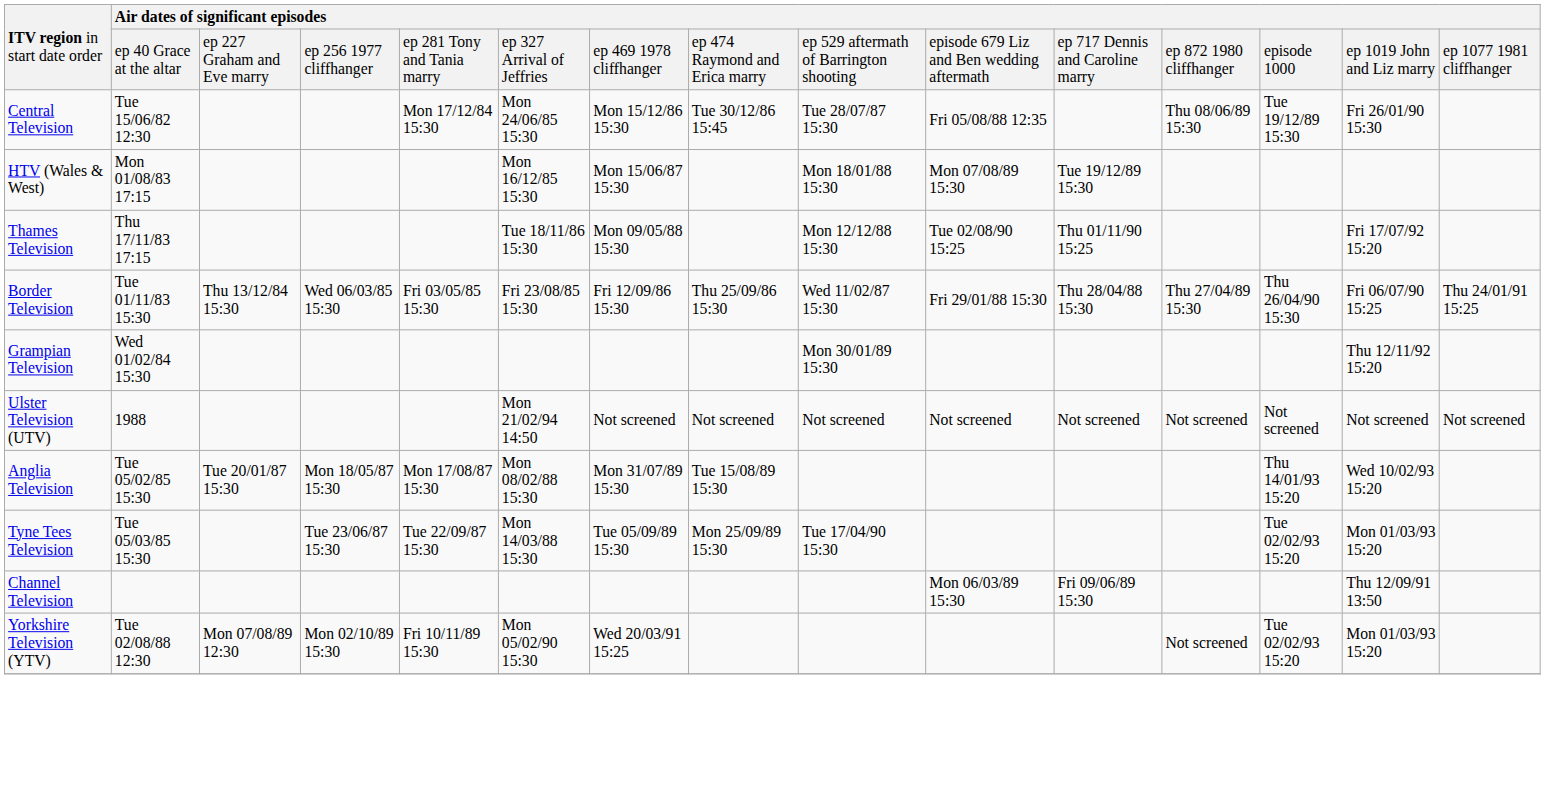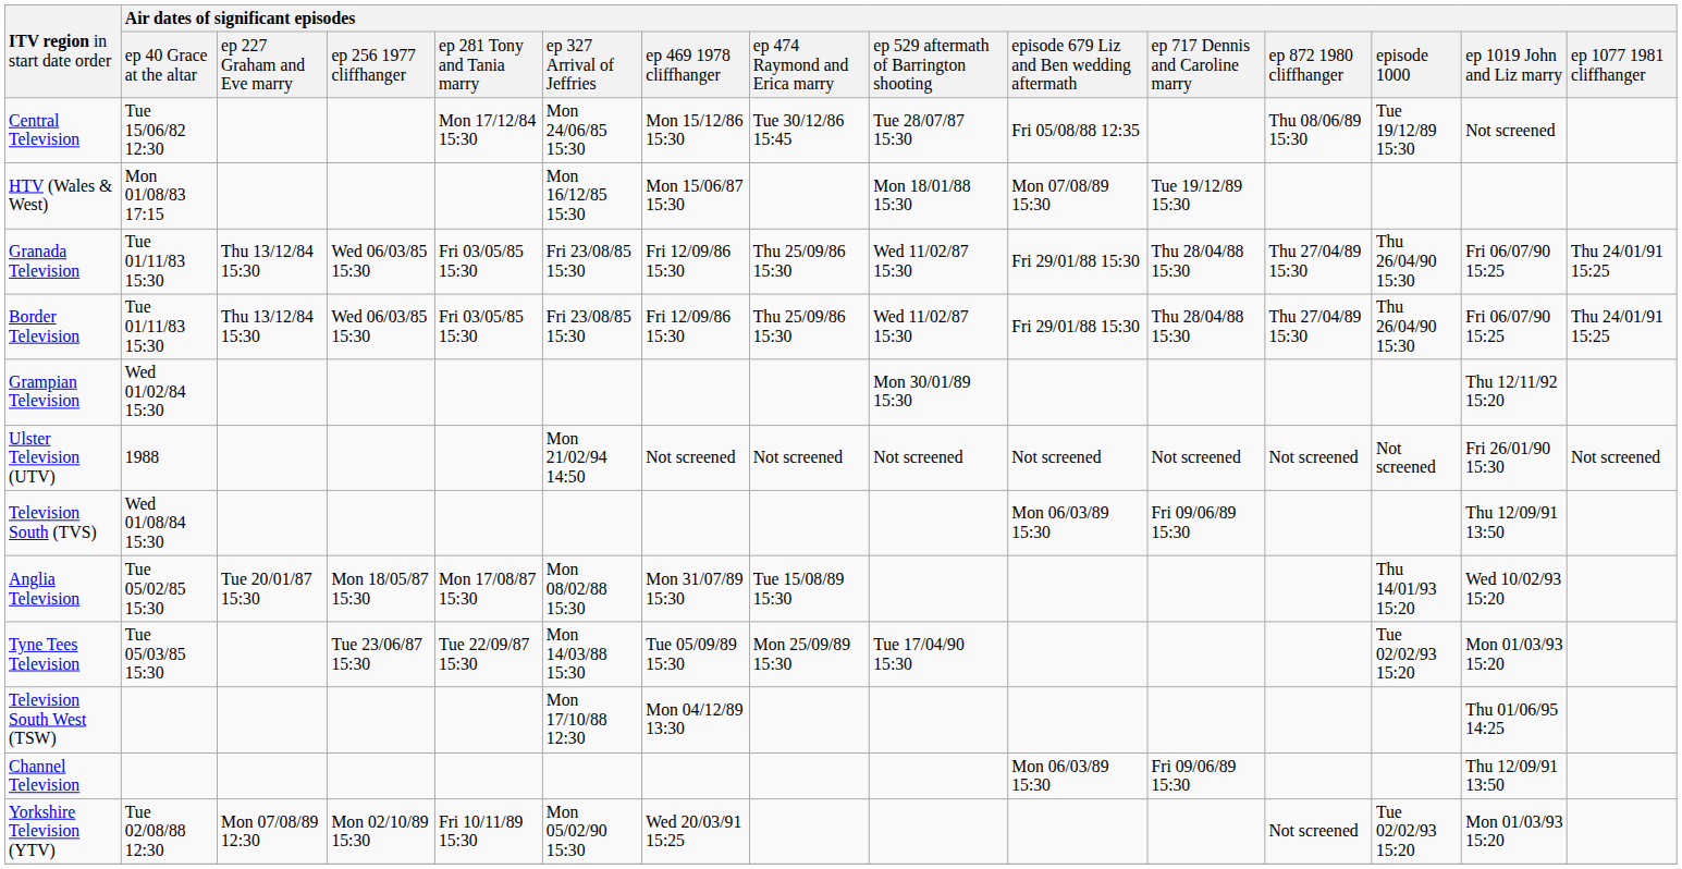 <table class="wikitable">
 <tr>
 <td rowspan="2" bgcolor="#f2f2f2"><div><strong>ITV region</strong> in start date order</div></td>
 <td colspan="14" bgcolor="#f2f2f2"><div><strong>Air dates of significant episodes</strong></div></td>
 </tr>
 <tr>
 <td bgcolor="#f2f2f2"><div>ep 40 Grace at the altar</div></td>
 <td bgcolor="#f2f2f2"><div>ep 227 Graham and Eve marry</div></td>
 <td bgcolor="#f2f2f2"><div>ep 256 1977 cliffhanger</div></td>
 <td bgcolor="#f2f2f2"><div>ep 281 Tony and Tania marry</div></td>
 <td bgcolor="#f2f2f2"><div>ep 327 Arrival of Jeffries</div></td>
 <td bgcolor="#f2f2f2"><div>ep 469 1978 cliffhanger</div></td>
 <td bgcolor="#f2f2f2"><div>ep 474 Raymond and Erica marry</div></td>
 <td bgcolor="#f2f2f2"><div>ep 529 aftermath of Barrington shooting</div></td>
 <td bgcolor="#f2f2f2"><div>episode 679 Liz and Ben wedding aftermath</div></td>
 <td bgcolor="#f2f2f2"><div>ep 717 Dennis and Caroline marry</div></td>
 <td bgcolor="#f2f2f2"><div>ep 872 1980 cliffhanger</div></td>
 <td bgcolor="#f2f2f2"><div>episode 1000</div></td>
 <td bgcolor="#f2f2f2"><div>ep 1019 John and Liz marry</div></td>
 <td bgcolor="#f2f2f2"><div>ep 1077 1981 cliffhanger</div></td>
 </tr>
 <tr>
 <td><a href='#'>Central Television</a></td>
 <td>Tue 15/06/82 12:30</td>
 <td></td>
 <td></td>
 <td>Mon 17/12/84 15:30</td>
 <td>Mon 24/06/85 15:30</td>
 <td>Mon 15/12/86 15:30</td>
 <td>Tue 30/12/86 15:45</td>
 <td>Tue 28/07/87 15:30</td>
 <td>Fri 05/08/88 12:35</td>
 <td></td>
 <td>Thu 08/06/89 15:30</td>
 <td>Tue 19/12/89 15:30</td>
-<td>Fri 26/01/90 15:30</td>
+<td>Not screened</td>
 <td></td>
 </tr>
 <tr>
 <td><a href='#'>HTV</a> (Wales & West)</td>
 <td>Mon 01/08/83 17:15</td>
 <td></td>
 <td></td>
 <td></td>
 <td>Mon 16/12/85 15:30</td>
 <td>Mon 15/06/87 15:30</td>
 <td></td>
 <td>Mon 18/01/88 15:30</td>
 <td>Mon 07/08/89 15:30</td>
 <td>Tue 19/12/89 15:30</td>
 <td></td>
 <td></td>
 <td></td>
 <td></td>
 </tr>
 <tr>
-<td><a href='#'>Thames Television</a></td>
-<td>Thu 17/11/83 17:15</td>
-<td></td>
-<td></td>
-<td></td>
-<td>Tue 18/11/86 15:30</td>
-<td>Mon 09/05/88 15:30</td>
-<td></td>
-<td>Mon 12/12/88 15:30</td>
-<td>Tue 02/08/90 15:25</td>
-<td>Thu 01/11/90 15:25</td>
-<td></td>
-<td></td>
-<td>Fri 17/07/92 15:20</td>
-<td></td>
+<td><a href='#'>Granada Television</a></td>
+<td>Tue 01/11/83 15:30</td>
+<td>Thu 13/12/84 15:30</td>
+<td>Wed 06/03/85 15:30</td>
+<td>Fri 03/05/85 15:30</td>
+<td>Fri 23/08/85 15:30</td>
+<td>Fri 12/09/86 15:30</td>
+<td>Thu 25/09/86 15:30</td>
+<td>Wed 11/02/87 15:30</td>
+<td>Fri 29/01/88 15:30</td>
+<td>Thu 28/04/88 15:30</td>
+<td>Thu 27/04/89 15:30</td>
+<td>Thu 26/04/90 15:30</td>
+<td>Fri 06/07/90 15:25</td>
+<td>Thu 24/01/91 15:25</td>
 </tr>
 <tr>
 <td><a href='#'>Border Television</a></td>
 <td>Tue 01/11/83 15:30</td>
 <td>Thu 13/12/84 15:30</td>
 <td>Wed 06/03/85 15:30</td>
 <td>Fri 03/05/85 15:30</td>
 <td>Fri 23/08/85 15:30</td>
 <td>Fri 12/09/86 15:30</td>
 <td>Thu 25/09/86 15:30</td>
 <td>Wed 11/02/87 15:30</td>
 <td>Fri 29/01/88 15:30</td>
 <td>Thu 28/04/88 15:30</td>
 <td>Thu 27/04/89 15:30</td>
 <td>Thu 26/04/90 15:30</td>
 <td>Fri 06/07/90 15:25</td>
 <td>Thu 24/01/91 15:25</td>
 </tr>
 <tr>
 <td><a href='#'>Grampian Television</a></td>
 <td>Wed 01/02/84 15:30</td>
 <td></td>
 <td></td>
 <td></td>
 <td></td>
 <td></td>
 <td></td>
 <td>Mon 30/01/89 15:30</td>
 <td></td>
 <td></td>
 <td></td>
 <td></td>
 <td>Thu 12/11/92 15:20</td>
 <td></td>
 </tr>
 <tr>
 <td><a href='#'>Ulster Television</a> (UTV)</td>
 <td>1988</td>
 <td></td>
 <td></td>
 <td></td>
 <td>Mon 21/02/94 14:50</td>
 <td>Not screened</td>
 <td>Not screened</td>
 <td>Not screened</td>
 <td>Not screened</td>
 <td>Not screened</td>
 <td>Not screened</td>
 <td>Not screened</td>
+<td>Fri 26/01/90 15:30</td>
 <td>Not screened</td>
-<td>Not screened</td>
+</tr>
+<tr>
+<td><a href='#'>Television South</a> (TVS)</td>
+<td>Wed 01/08/84 15:30</td>
+<td></td>
+<td></td>
+<td></td>
+<td></td>
+<td></td>
+<td></td>
+<td></td>
+<td>Mon 06/03/89 15:30</td>
+<td>Fri 09/06/89 15:30</td>
+<td></td>
+<td></td>
+<td>Thu 12/09/91 13:50</td>
+<td></td>
 </tr>
 <tr>
 <td><a href='#'>Anglia Television</a></td>
 <td>Tue 05/02/85 15:30</td>
 <td>Tue 20/01/87 15:30</td>
 <td>Mon 18/05/87 15:30</td>
 <td>Mon 17/08/87 15:30</td>
 <td>Mon 08/02/88 15:30</td>
 <td>Mon 31/07/89 15:30</td>
 <td>Tue 15/08/89 15:30</td>
 <td></td>
 <td></td>
 <td></td>
 <td></td>
 <td>Thu 14/01/93 15:20</td>
 <td>Wed 10/02/93 15:20</td>
 <td></td>
 </tr>
 <tr>
 <td><a href='#'>Tyne Tees Television</a></td>
 <td>Tue 05/03/85 15:30</td>
 <td></td>
 <td>Tue 23/06/87 15:30</td>
 <td>Tue 22/09/87 15:30</td>
 <td>Mon 14/03/88 15:30</td>
 <td>Tue 05/09/89 15:30</td>
 <td>Mon 25/09/89 15:30</td>
 <td>Tue 17/04/90 15:30</td>
 <td></td>
 <td></td>
 <td></td>
 <td>Tue 02/02/93 15:20</td>
 <td>Mon 01/03/93 15:20</td>
+<td></td>
+</tr>
+<tr>
+<td><a href='#'>Television South West</a> (TSW)</td>
+<td></td>
+<td></td>
+<td></td>
+<td></td>
+<td>Mon 17/10/88 12:30</td>
+<td>Mon 04/12/89 13:30</td>
+<td></td>
+<td></td>
+<td></td>
+<td></td>
+<td></td>
+<td></td>
+<td>Thu 01/06/95 14:25</td>
 <td></td>
 </tr>
 <tr>
 <td><a href='#'>Channel Television</a></td>
 <td></td>
 <td></td>
 <td></td>
 <td></td>
 <td></td>
 <td></td>
 <td></td>
 <td></td>
 <td>Mon 06/03/89 15:30</td>
 <td>Fri 09/06/89 15:30</td>
 <td></td>
 <td></td>
 <td>Thu 12/09/91 13:50</td>
 <td></td>
 </tr>
 <tr>
 <td><a href='#'>Yorkshire Television</a> (YTV)</td>
 <td>Tue 02/08/88 12:30</td>
 <td>Mon 07/08/89 12:30</td>
 <td>Mon 02/10/89 15:30</td>
 <td>Fri 10/11/89 15:30</td>
 <td>Mon 05/02/90 15:30</td>
 <td>Wed 20/03/91 15:25</td>
 <td></td>
 <td></td>
 <td></td>
 <td></td>
 <td>Not screened</td>
 <td>Tue 02/02/93 15:20</td>
 <td>Mon 01/03/93 15:20</td>
 <td></td>
 </tr>
 <tr>
 </tr>
 </table>
